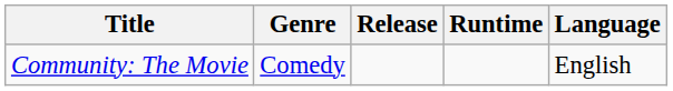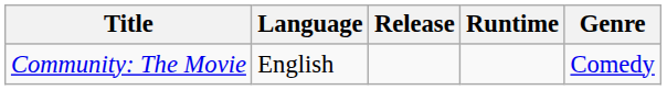 <table class="wikitable sortable">
 <tr>
 <th>Title</th>
-<th>Genre</th>
+<th>Language</th>
 <th>Release</th>
 <th>Runtime</th>
-<th>Language</th>
+<th>Genre</th>
 </tr>
 <tr>
 <td><em><a href='#'>Community: The Movie</a></em></td>
-<td><a href='#'>Comedy</a></td>
+<td>English</td>
 <td></td>
 <td></td>
-<td>English</td>
+<td><a href='#'>Comedy</a></td>
 </tr>
 </table>
